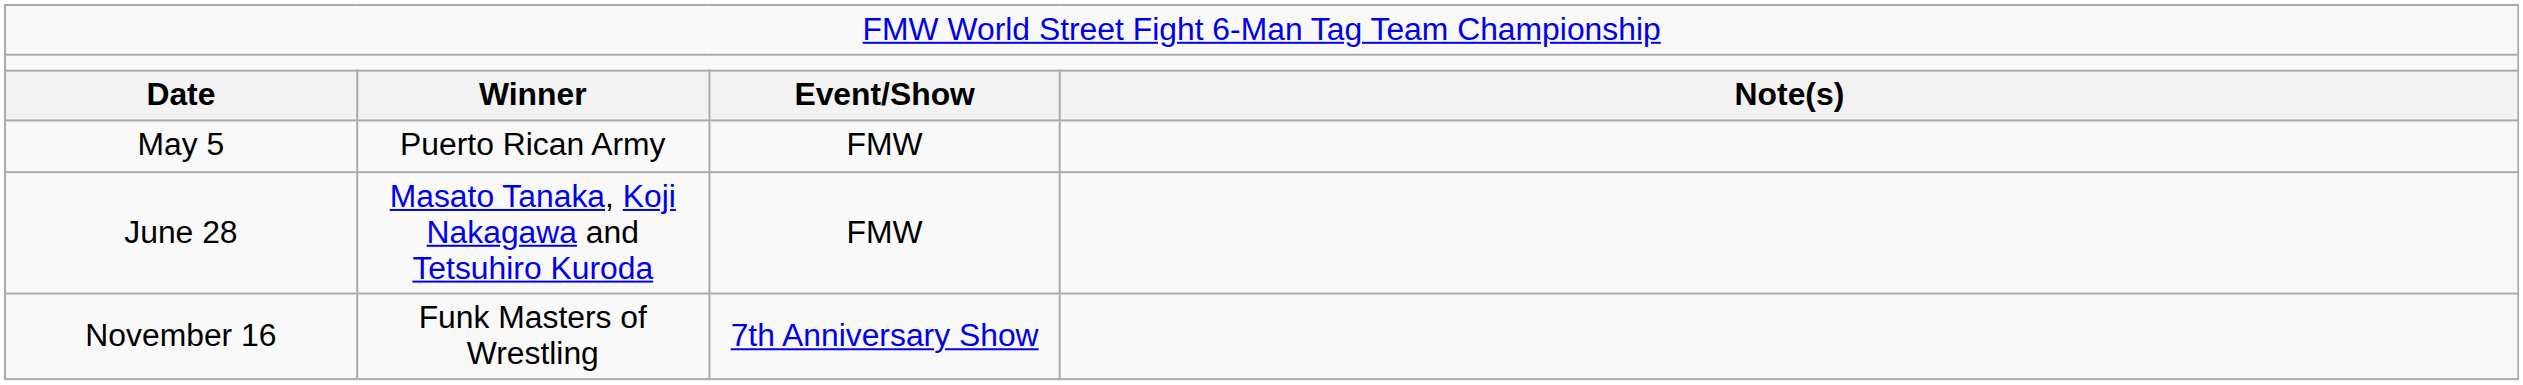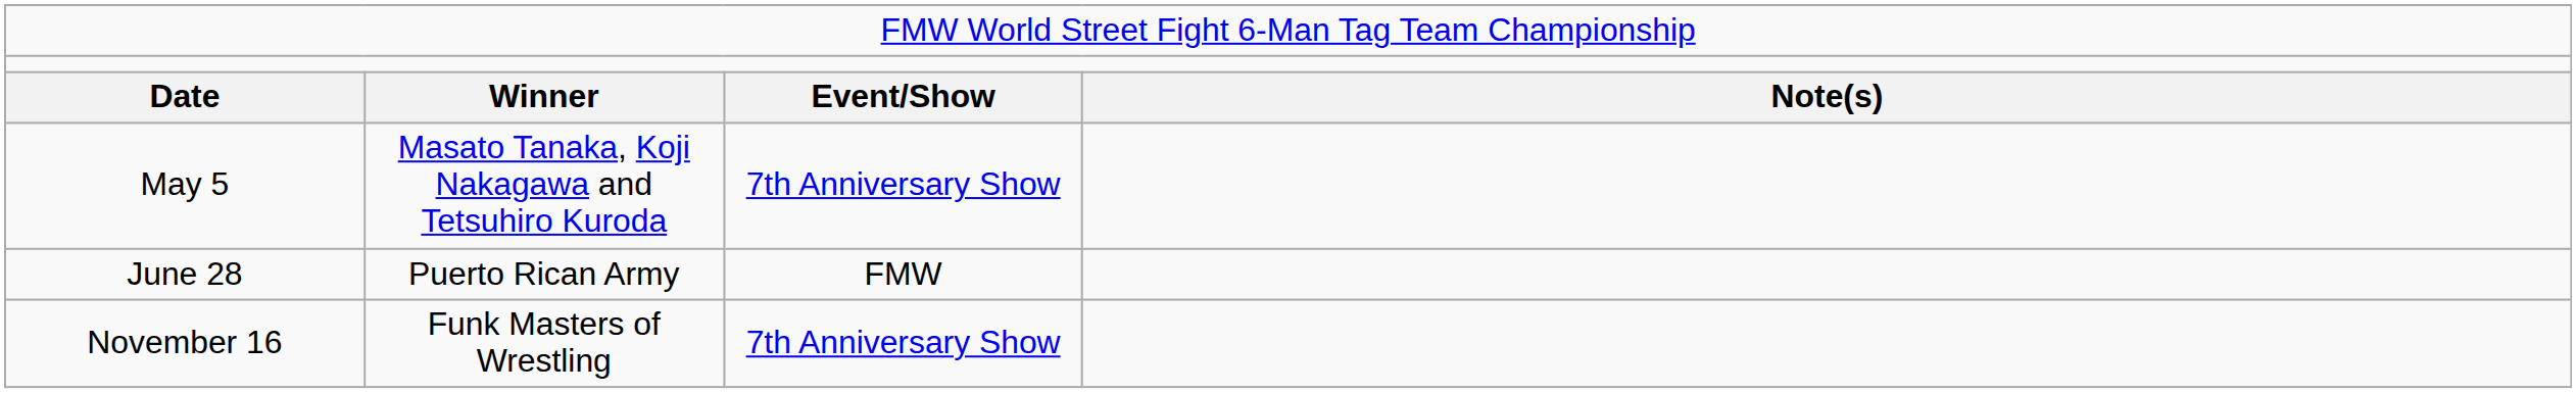 <table class="wikitable" style="text-align:center; width:100%;">
 <tr>
 <td colspan="5"><a href='#'>FMW World Street Fight 6-Man Tag Team Championship</a></td>
 </tr>
 <tr>
 <td colspan="5"><strong></strong></td>
 </tr>
 <tr>
 <th width="14%">Date</th>
 <th width="14%">Winner</th>
 <th width="14%">Event/Show</th>
 <th width="58%">Note(s)</th>
 </tr>
 <tr>
 <td>May 5</td>
-<td>Puerto Rican Army<br></td>
-<td>FMW</td>
+<td><a href='#'>Masato Tanaka</a>, <a href='#'>Koji Nakagawa</a> and <a href='#'>Tetsuhiro Kuroda</a></td>
+<td><a href='#'>7th Anniversary Show</a></td>
 <td align="left"></td>
 </tr>
 <tr>
 <td>June 28</td>
-<td><a href='#'>Masato Tanaka</a>, <a href='#'>Koji Nakagawa</a> and <a href='#'>Tetsuhiro Kuroda</a></td>
+<td>Puerto Rican Army<br></td>
 <td>FMW</td>
 <td align="left"></td>
 </tr>
 <tr>
 <td>November 16</td>
 <td>Funk Masters of Wrestling<br></td>
 <td><a href='#'>7th Anniversary Show</a></td>
 <td align="left"></td>
 </tr>
 </table>
